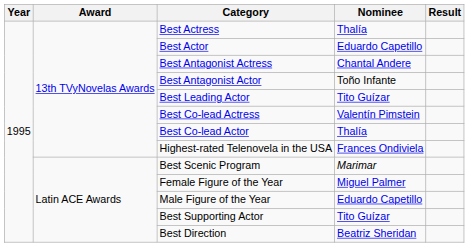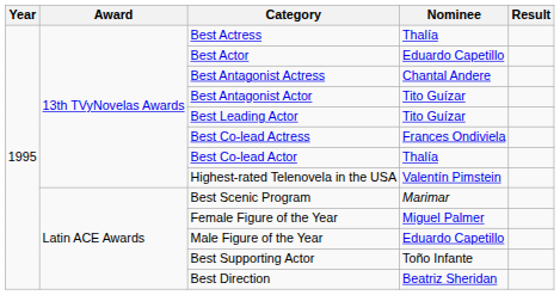 <table class="wikitable">
 <tr>
 <th>Year</th>
 <th>Award</th>
 <th>Category</th>
 <th>Nominee</th>
 <th>Result</th>
 </tr>
 <tr>
 <td rowspan=13>1995</td>
 <td rowspan=8><a href='#'>13th TVyNovelas Awards</a></td>
 <td><a href='#'>Best Actress</a></td>
 <td><a href='#'>Thalía</a></td>
 <td></td>
 </tr>
 <tr>
 <td><a href='#'>Best Actor</a></td>
 <td><a href='#'>Eduardo Capetillo</a></td>
 <td></td>
 </tr>
 <tr>
 <td><a href='#'>Best Antagonist Actress</a></td>
 <td><a href='#'>Chantal Andere</a></td>
 <td></td>
 </tr>
 <tr>
 <td><a href='#'>Best Antagonist Actor</a></td>
-<td>Toño Infante</td>
+<td><a href='#'>Tito Guízar</a></td>
 <td></td>
 </tr>
 <tr>
 <td><a href='#'>Best Leading Actor</a></td>
 <td><a href='#'>Tito Guízar</a></td>
 <td></td>
 </tr>
 <tr>
 <td><a href='#'>Best Co-lead Actress</a></td>
-<td><a href='#'>Valentín Pimstein</a></td>
+<td><a href='#'>Frances Ondiviela</a></td>
 <td></td>
 </tr>
 <tr>
 <td><a href='#'>Best Co-lead Actor</a></td>
 <td><a href='#'>Thalía</a></td>
 <td></td>
 </tr>
 <tr>
 <td>Highest-rated Telenovela in the USA</td>
-<td><a href='#'>Frances Ondiviela</a></td>
+<td><a href='#'>Valentín Pimstein</a></td>
 <td></td>
 </tr>
 <tr>
 <td rowspan=5>Latin ACE Awards</td>
 <td>Best Scenic Program</td>
 <td><em>Marimar</em></td>
 <td></td>
 </tr>
 <tr>
 <td>Female Figure of the Year</td>
 <td><a href='#'>Miguel Palmer</a></td>
 <td></td>
 </tr>
 <tr>
 <td>Male Figure of the Year</td>
 <td><a href='#'>Eduardo Capetillo</a></td>
 <td></td>
 </tr>
 <tr>
 <td>Best Supporting Actor</td>
-<td><a href='#'>Tito Guízar</a></td>
+<td>Toño Infante</td>
 <td></td>
 </tr>
 <tr>
 <td>Best Direction</td>
 <td><a href='#'>Beatriz Sheridan</a></td>
 <td></td>
 </tr>
 </table>
